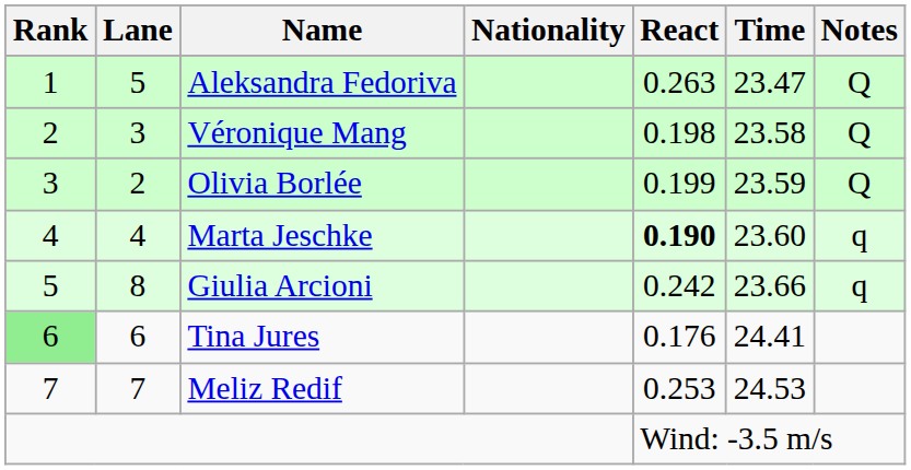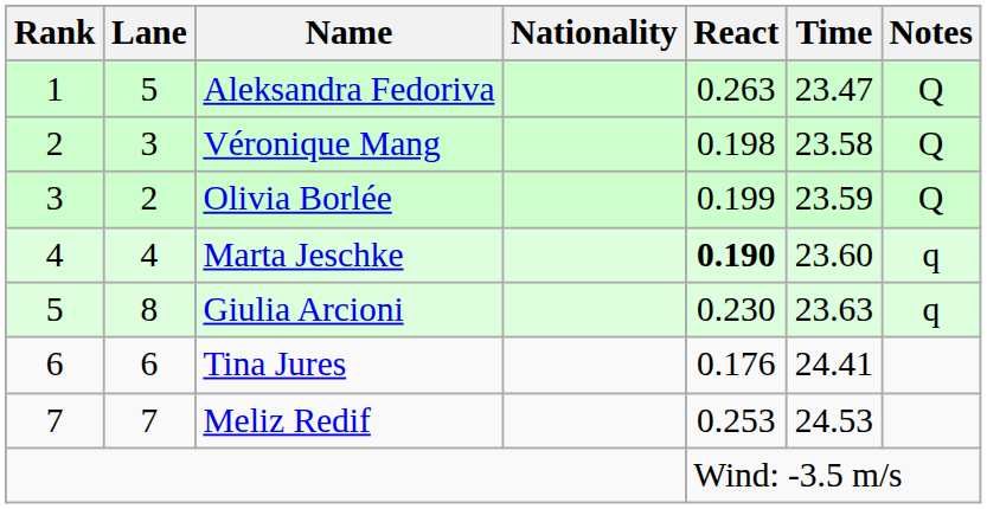 <table class="wikitable sortable" style="text-align:center">
 <tr>
 <th>Rank</th>
 <th>Lane</th>
 <th>Name</th>
 <th>Nationality</th>
 <th>React</th>
 <th>Time</th>
 <th>Notes</th>
 </tr>
 <tr bgcolor=ccffcc>
 <td>1</td>
 <td>5</td>
 <td align="left"><a href='#'>Aleksandra Fedoriva</a></td>
 <td align=left></td>
 <td>0.263</td>
 <td>23.47</td>
 <td>Q</td>
 </tr>
 <tr bgcolor=ccffcc>
 <td>2</td>
 <td>3</td>
 <td align="left"><a href='#'>Véronique Mang</a></td>
 <td align=left></td>
 <td>0.198</td>
 <td>23.58</td>
 <td>Q</td>
 </tr>
 <tr bgcolor=ccffcc>
 <td>3</td>
 <td>2</td>
 <td align="left"><a href='#'>Olivia Borlée</a></td>
 <td align=left></td>
 <td>0.199</td>
 <td>23.59</td>
 <td>Q</td>
 </tr>
 <tr bgcolor=ddffdd>
 <td>4</td>
 <td>4</td>
 <td align="left"><a href='#'>Marta Jeschke</a></td>
 <td align=left></td>
 <td><strong>0.190</strong></td>
 <td>23.60</td>
 <td>q</td>
 </tr>
 <tr bgcolor=ddffdd>
 <td>5</td>
 <td>8</td>
 <td align="left"><a href='#'>Giulia Arcioni</a></td>
 <td align=left></td>
-<td>0.242</td>
-<td>23.66</td>
+<td>0.230</td>
+<td>23.63</td>
 <td>q</td>
 </tr>
 <tr>
-<td style="background: lightgreen;">6</td>
+<td>6</td>
 <td>6</td>
 <td align="left"><a href='#'>Tina Jures</a></td>
 <td align=left></td>
 <td>0.176</td>
 <td>24.41</td>
 <td></td>
 </tr>
 <tr>
 <td>7</td>
 <td>7</td>
 <td align="left"><a href='#'>Meliz Redif</a></td>
 <td align=left></td>
 <td>0.253</td>
 <td>24.53</td>
 <td></td>
 </tr>
 <tr>
 <td colspan=4></td>
 <td colspan=3 align=left>Wind: -3.5 m/s</td>
 </tr>
 </table>
